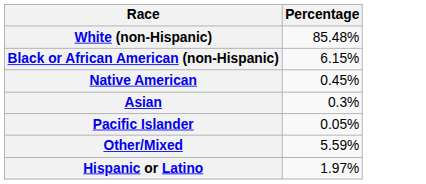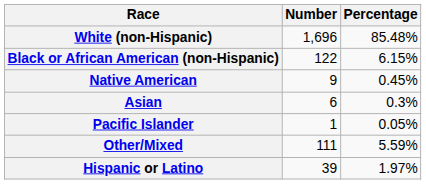 <table class="wikitable" style="text-align:right">
 <tr>
 <th scope="col">Race</th>
+<th scope="col">Number</th>
 <th scope="col">Percentage</th>
 </tr>
 <tr>
 <th scope="row"><a href='#'>White</a> (non-Hispanic)</th>
+<td>1,696</td>
 <td>85.48%</td>
 </tr>
 <tr>
 <th scope="row"><a href='#'>Black or African American</a> (non-Hispanic)</th>
+<td>122</td>
 <td>6.15%</td>
 </tr>
 <tr>
 <th scope="row"><a href='#'>Native American</a></th>
+<td>9</td>
 <td>0.45%</td>
 </tr>
 <tr>
 <th scope="row"><a href='#'>Asian</a></th>
+<td>6</td>
 <td>0.3%</td>
 </tr>
 <tr>
 <th scope="row"><a href='#'>Pacific Islander</a></th>
+<td>1</td>
 <td>0.05%</td>
 </tr>
 <tr>
 <th scope="row"><a href='#'>Other/Mixed</a></th>
+<td>111</td>
 <td>5.59%</td>
 </tr>
 <tr>
 <th scope="row"><a href='#'>Hispanic</a> or <a href='#'>Latino</a></th>
+<td>39</td>
 <td>1.97%</td>
 </tr>
 </table>
